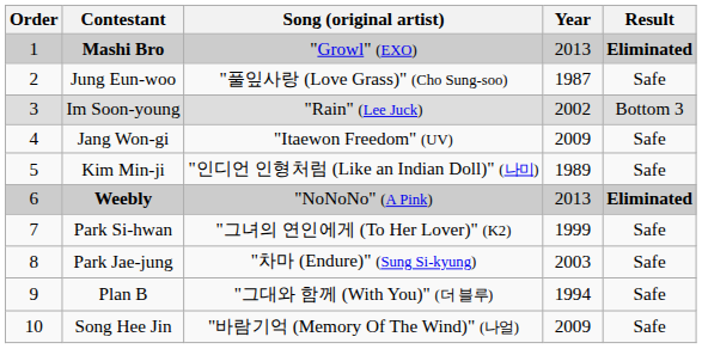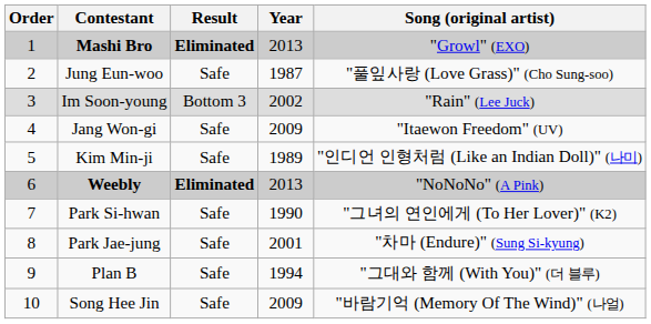 <table class="wikitable plainrowheaders" style="text-align:center">
 <tr style="background:#f2f2f2;">
 <th scope="col">Order</th>
 <th scope="col">Contestant</th>
+<th scope="col">Result</th>
+<th scope="col" style="width:45px;">Year</th>
 <th scope="col">Song (original artist)</th>
-<th scope="col" style="width:45px;">Year</th>
-<th scope="col">Result</th>
 </tr>
 <tr style="background:#ccc;">
 <td>1</td>
 <td scope="row"><strong>Mashi Bro</strong></td>
+<td><strong>Eliminated</strong></td>
+<td>2013</td>
 <td>"<a href='#'>Growl</a>" <small>(<a href='#'>EXO</a>)</small></td>
-<td>2013</td>
-<td><strong>Eliminated</strong></td>
 </tr>
 <tr>
 <td>2</td>
 <td scope="row">Jung Eun-woo</td>
+<td>Safe</td>
+<td>1987</td>
 <td>"풀잎사랑 (Love Grass)" <small>(Cho Sung-soo)</small></td>
-<td>1987</td>
-<td>Safe</td>
 </tr>
 <tr style="background:#ddd;">
 <td>3</td>
 <td scope="row">Im Soon-young</td>
+<td>Bottom 3</td>
+<td>2002</td>
 <td>"Rain" <small>(<a href='#'>Lee Juck</a>)</small></td>
-<td>2002</td>
-<td>Bottom 3</td>
 </tr>
 <tr>
 <td>4</td>
 <td scope="row">Jang Won-gi</td>
+<td>Safe</td>
+<td>2009</td>
 <td>"Itaewon Freedom" <small>(UV)</small></td>
-<td>2009</td>
-<td>Safe</td>
 </tr>
 <tr>
 <td>5</td>
 <td scope="row">Kim Min-ji</td>
+<td>Safe</td>
+<td>1989</td>
 <td>"인디언 인형처럼 (Like an Indian Doll)" <small>(<a href='#'>나미</a>)</small></td>
-<td>1989</td>
-<td>Safe</td>
 </tr>
 <tr style="background:#ccc;">
 <td>6</td>
 <td scope="row"><strong>Weebly</strong></td>
+<td><strong>Eliminated</strong></td>
+<td>2013</td>
 <td>"NoNoNo" <small>(<a href='#'>A Pink</a>)</small></td>
-<td>2013</td>
-<td><strong>Eliminated</strong></td>
 </tr>
 <tr>
 <td>7</td>
 <td scope="row">Park Si-hwan</td>
+<td>Safe</td>
+<td>1990</td>
 <td>"그녀의 연인에게 (To Her Lover)" <small>(K2)</small></td>
-<td>1999</td>
-<td>Safe</td>
 </tr>
 <tr>
 <td>8</td>
 <td scope="row">Park Jae-jung</td>
+<td>Safe</td>
+<td>2001</td>
 <td>"차마 (Endure)" <small>(<a href='#'>Sung Si-kyung</a>)</small></td>
-<td>2003</td>
-<td>Safe</td>
 </tr>
 <tr>
 <td>9</td>
 <td scope="row">Plan B</td>
+<td>Safe</td>
+<td>1994</td>
 <td>"그대와 함께 (With You)" <small>(더 블루)</small></td>
-<td>1994</td>
-<td>Safe</td>
 </tr>
 <tr>
 <td>10</td>
 <td scope="row">Song Hee Jin</td>
+<td>Safe</td>
+<td>2009</td>
 <td>"바람기억 (Memory Of The Wind)" <small>(나얼)</small></td>
-<td>2009</td>
-<td>Safe</td>
 </tr>
 </table>
